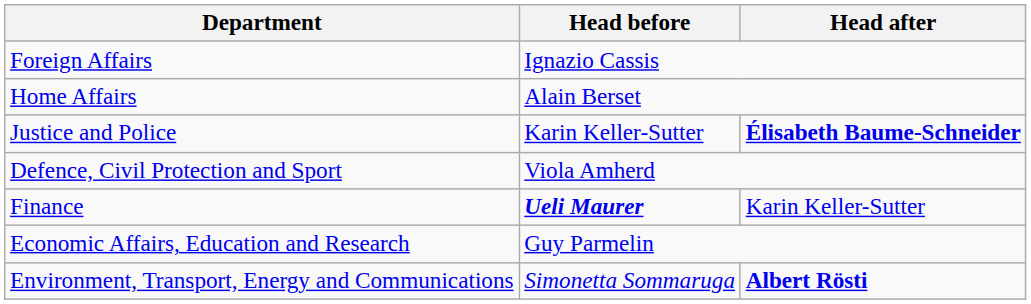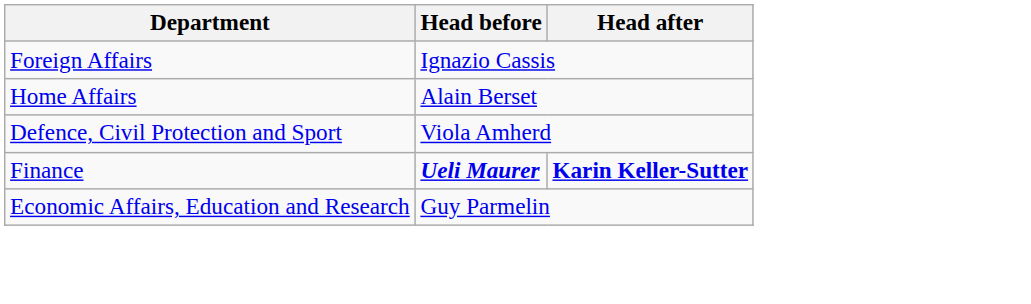 <table class="wikitable">
 <tr>
 <th>Department</th>
 <th>Head before</th>
 <th>Head after</th>
 </tr>
 <tr>
 <td><a href='#'>Foreign Affairs</a></td>
 <td colspan="2"><a href='#'>Ignazio Cassis</a></td>
 </tr>
 <tr>
 <td><a href='#'>Home Affairs</a></td>
 <td colspan="2"><a href='#'>Alain Berset</a></td>
 </tr>
 <tr>
-<td><a href='#'>Justice and Police</a></td>
-<td><a href='#'>Karin Keller-Sutter</a></td>
-<td><strong><a href='#'>Élisabeth Baume-Schneider</a></strong></td>
-</tr>
-<tr>
 <td><a href='#'>Defence, Civil Protection and Sport</a></td>
 <td colspan="2"><a href='#'>Viola Amherd</a></td>
 </tr>
 <tr>
 <td><a href='#'>Finance</a></td>
 <td><strong><em><a href='#'>Ueli Maurer</a></em></strong></td>
-<td><a href='#'>Karin Keller-Sutter</a></td>
+<td><strong><a href='#'>Karin Keller-Sutter</a></strong></td>
 </tr>
 <tr>
 <td><a href='#'>Economic Affairs, Education and Research</a></td>
 <td colspan="2"><a href='#'>Guy Parmelin</a></td>
 </tr>
-<tr>
-<td><a href='#'>Environment, Transport, Energy and Communications</a></td>
-<td><em><a href='#'>Simonetta Sommaruga</a></em></td>
-<td><strong><a href='#'>Albert Rösti</a></strong></td>
-</tr>
 </table>
